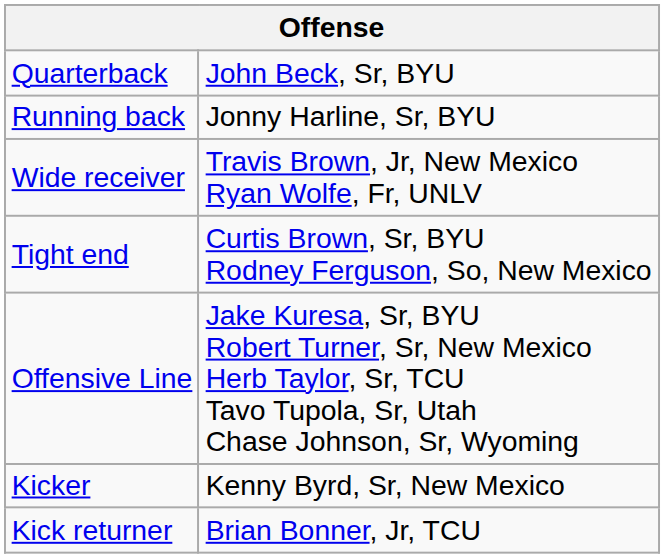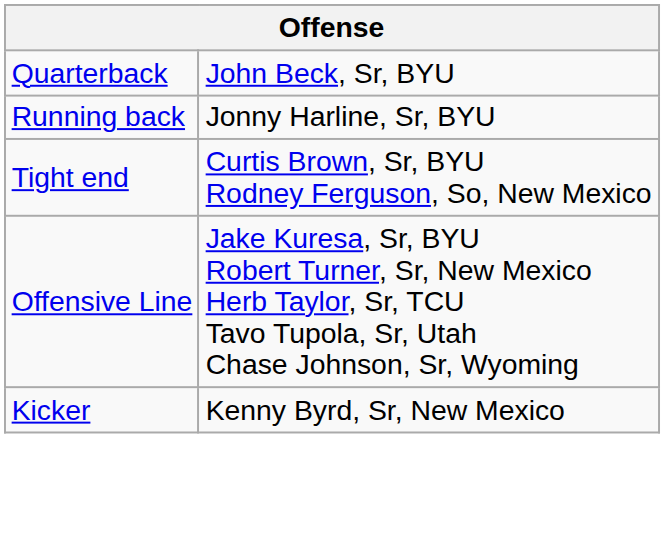 <table class="wikitable" style="font-size: 90%;">
 <tr>
 <th colspan="2">Offense</th>
 </tr>
 <tr>
 <td><a href='#'>Quarterback</a></td>
 <td><a href='#'>John Beck</a>, Sr, BYU</td>
 </tr>
 <tr>
 <td><a href='#'>Running back</a></td>
 <td>Jonny Harline, Sr, BYU</td>
 </tr>
 <tr>
-<td><a href='#'>Wide receiver</a></td>
-<td><a href='#'>Travis Brown</a>, Jr, New Mexico<br><a href='#'>Ryan Wolfe</a>, Fr, UNLV</td>
-</tr>
-<tr>
 <td><a href='#'>Tight end</a></td>
 <td><a href='#'>Curtis Brown</a>, Sr, BYU<br><a href='#'>Rodney Ferguson</a>, So, New Mexico</td>
 </tr>
 <tr>
 <td><a href='#'>Offensive Line</a></td>
 <td><a href='#'>Jake Kuresa</a>, Sr, BYU<br><a href='#'>Robert Turner</a>, Sr, New Mexico<br><a href='#'>Herb Taylor</a>, Sr, TCU<br>Tavo Tupola, Sr, Utah<br>Chase Johnson, Sr, Wyoming</td>
 </tr>
 <tr>
 <td><a href='#'>Kicker</a></td>
 <td>Kenny Byrd, Sr, New Mexico</td>
 </tr>
-<tr>
-<td><a href='#'>Kick returner</a></td>
-<td><a href='#'>Brian Bonner</a>, Jr, TCU</td>
-</tr>
 </table>
